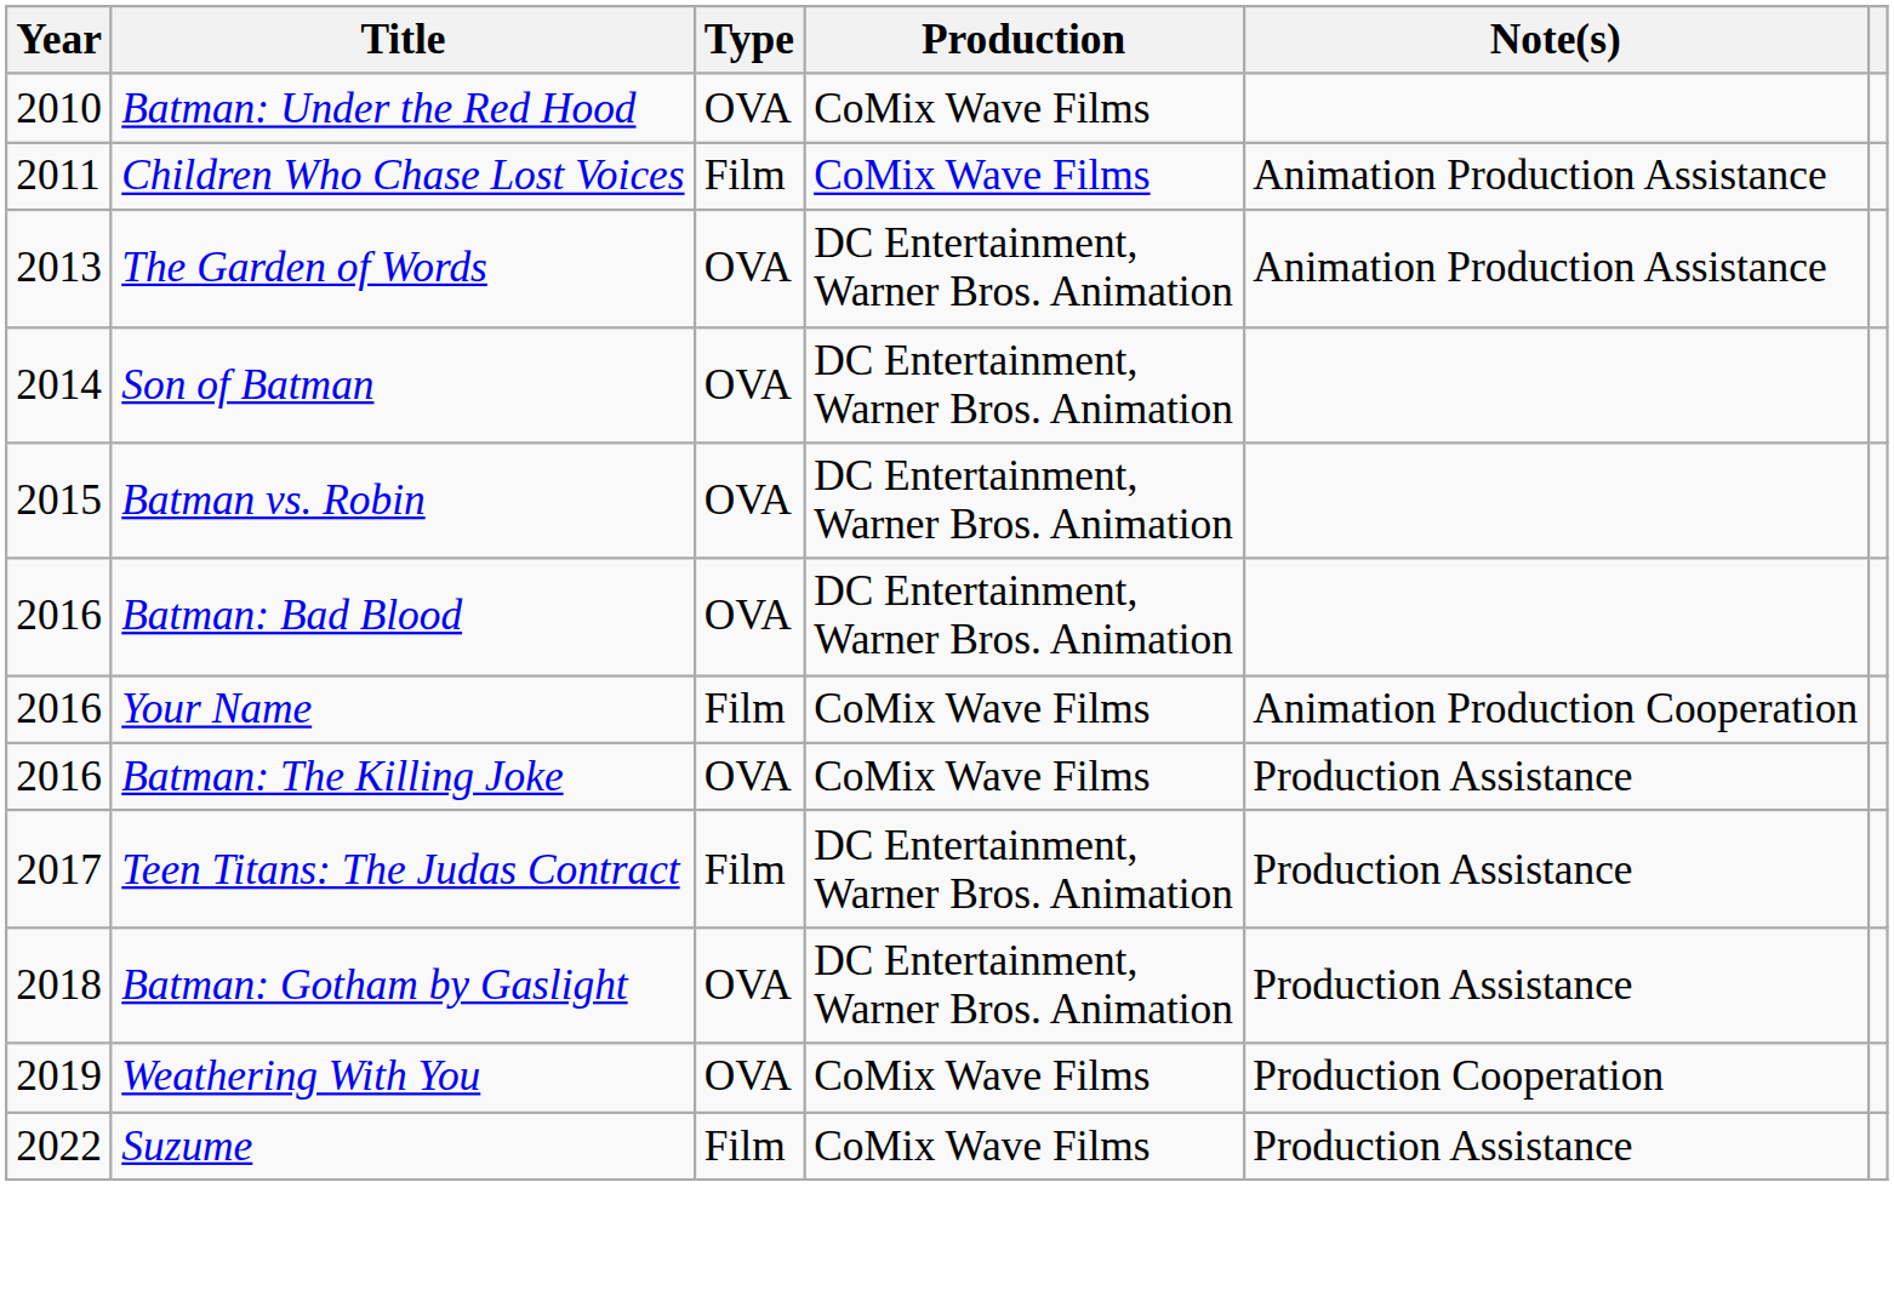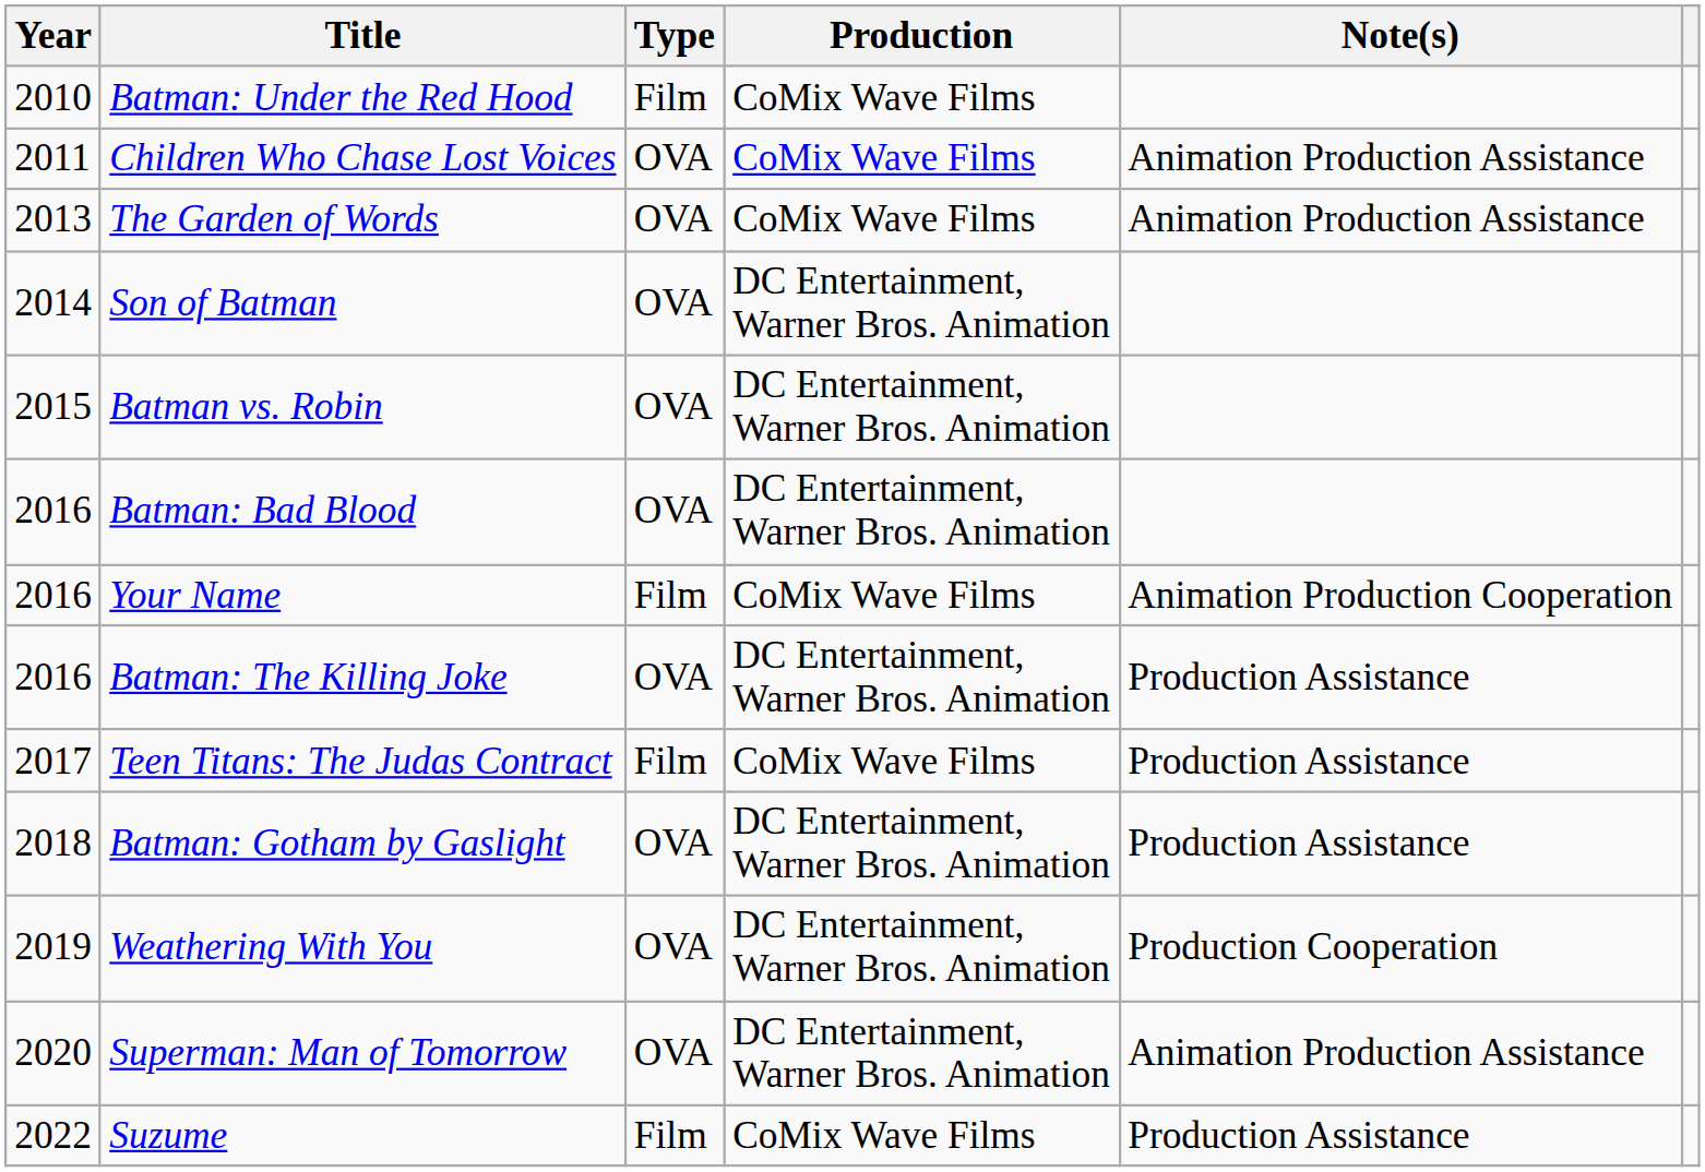 <table class="wikitable sortable">
 <tr>
 <th>Year</th>
 <th>Title</th>
 <th>Type</th>
 <th>Production</th>
 <th>Note(s)</th>
 <th class="unsortable"></th>
 </tr>
 <tr>
 <td>2010</td>
 <td><em><a href='#'>Batman: Under the Red Hood</a></em></td>
-<td>OVA</td>
+<td>Film</td>
 <td>CoMix Wave Films</td>
 <td></td>
 <td></td>
 </tr>
 <tr>
 <td>2011</td>
 <td><em><a href='#'>Children Who Chase Lost Voices</a></em></td>
-<td>Film</td>
+<td>OVA</td>
 <td><a href='#'>CoMix Wave Films</a></td>
 <td>Animation Production Assistance</td>
 <td></td>
 </tr>
 <tr>
 <td>2013</td>
 <td><em><a href='#'>The Garden of Words</a></em></td>
 <td>OVA</td>
-<td>DC Entertainment,<br>Warner Bros. Animation</td>
+<td>CoMix Wave Films</td>
 <td>Animation Production Assistance</td>
 <td></td>
 </tr>
 <tr>
 <td>2014</td>
 <td><em><a href='#'>Son of Batman</a></em></td>
 <td>OVA</td>
 <td>DC Entertainment,<br>Warner Bros. Animation</td>
 <td></td>
 <td></td>
 </tr>
 <tr>
 <td>2015</td>
 <td><em><a href='#'>Batman vs. Robin</a></em></td>
 <td>OVA</td>
 <td>DC Entertainment,<br>Warner Bros. Animation</td>
 <td></td>
 <td></td>
 </tr>
 <tr>
 <td>2016</td>
 <td><em><a href='#'>Batman: Bad Blood</a></em></td>
 <td>OVA</td>
 <td>DC Entertainment,<br>Warner Bros. Animation</td>
 <td></td>
 <td></td>
 </tr>
 <tr>
 <td>2016</td>
 <td><em><a href='#'>Your Name</a></em></td>
 <td>Film</td>
 <td>CoMix Wave Films</td>
 <td>Animation Production Cooperation</td>
 <td></td>
 </tr>
 <tr>
 <td>2016</td>
 <td><a href='#'><em>Batman: The Killing Joke</em></a></td>
 <td>OVA</td>
-<td>CoMix Wave Films</td>
+<td>DC Entertainment,<br>Warner Bros. Animation</td>
 <td>Production Assistance</td>
 <td></td>
 </tr>
 <tr>
 <td>2017</td>
 <td><em><a href='#'>Teen Titans: The Judas Contract</a></em></td>
 <td>Film</td>
-<td>DC Entertainment,<br>Warner Bros. Animation</td>
+<td>CoMix Wave Films</td>
 <td>Production Assistance</td>
 <td></td>
 </tr>
 <tr>
 <td>2018</td>
 <td><em><a href='#'>Batman: Gotham by Gaslight</a></em></td>
 <td>OVA</td>
 <td>DC Entertainment,<br>Warner Bros. Animation</td>
 <td>Production Assistance</td>
 <td></td>
 </tr>
 <tr>
 <td>2019</td>
 <td><a href='#'><em>Weathering With You</em></a></td>
 <td>OVA</td>
-<td>CoMix Wave Films</td>
+<td>DC Entertainment,<br>Warner Bros. Animation</td>
 <td>Production Cooperation</td>
+<td></td>
+</tr>
+<tr>
+<td>2020</td>
+<td><em><a href='#'>Superman: Man of Tomorrow</a></em></td>
+<td>OVA</td>
+<td>DC Entertainment,<br>Warner Bros. Animation</td>
+<td>Animation Production Assistance</td>
 <td></td>
 </tr>
 <tr>
 <td>2022</td>
 <td><em><a href='#'>Suzume</a></em></td>
 <td>Film</td>
 <td>CoMix Wave Films</td>
 <td>Production Assistance</td>
 <td></td>
 </tr>
 </table>
